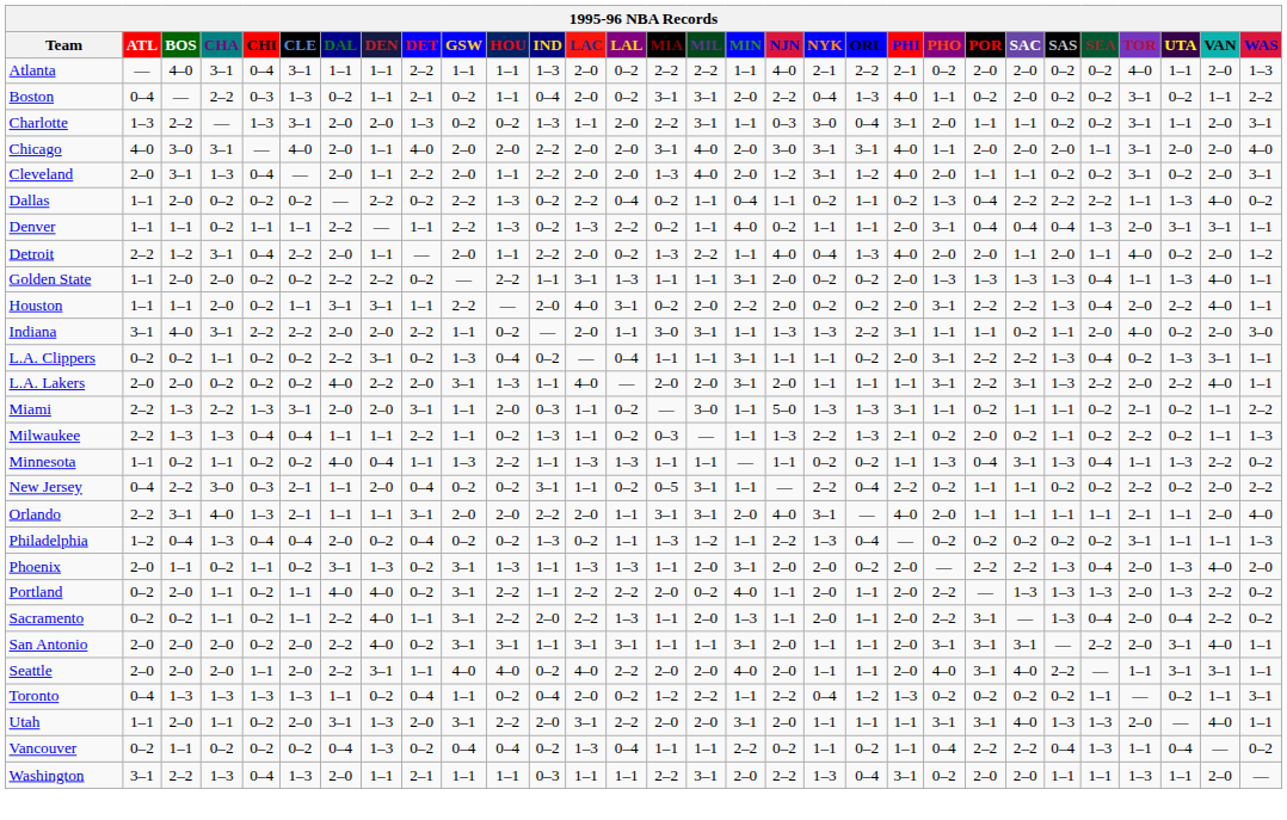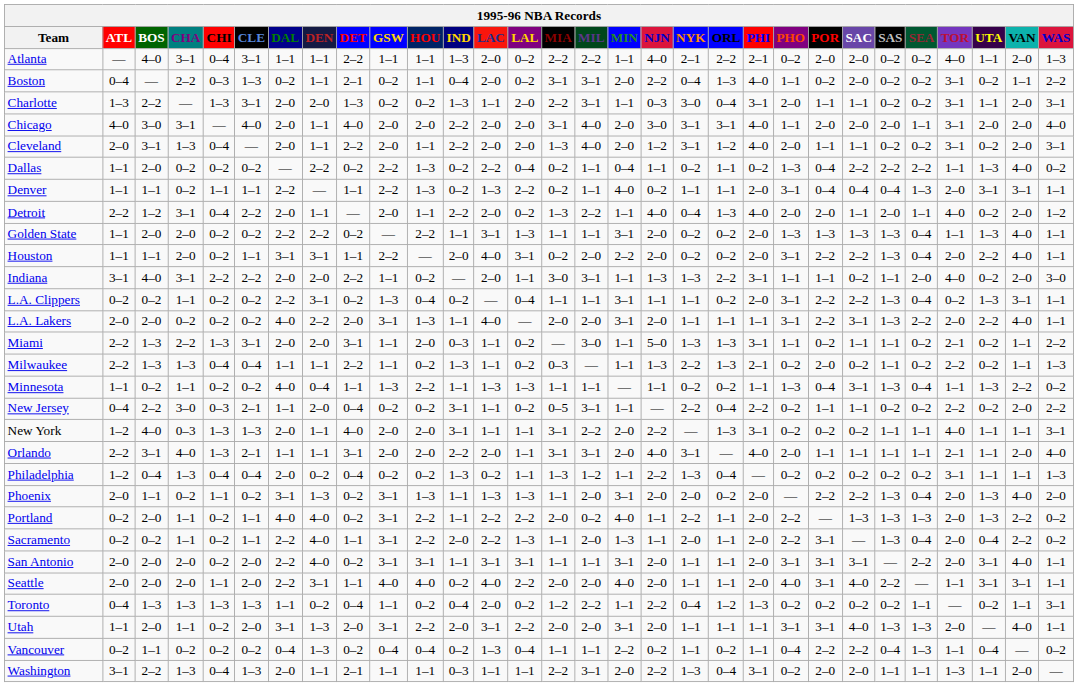 <table class="wikitable" style="font-size:90%; text-align:center;">
 <tr>
 <th colspan=30>1995-96 NBA Records</th>
 </tr>
 <tr>
 <th width=100>Team</th>
 <th style="background:#FF0000;color:#FFFFFF;width=35">ATL</th>
 <th style="background:#006400;color:#FFFFFF;width=35">BOS</th>
 <th style="background:#008080;color:#800080;width=35">CHA</th>
 <th style="background:#FF0000;color:#000000;width=35">CHI</th>
 <th style="background:#000000;color:#5787DC;width=35">CLE</th>
 <th style="background:#00008B;color:#008000;width=35">DAL</th>
 <th style="background:#141A44;color:#BC2224;width=35">DEN</th>
 <th style="background:#0000FF;color:#FF0000;width=35">DET</th>
 <th style="background:#0000FF;color:#FFD700;width=35">GSW</th>
 <th style="background:#002366;color:#FF0000;width=35">HOU</th>
 <th style="background:#000080;color:#FFD700;width=35">IND</th>
 <th style="background:#F9160D;color:#1A2E8B;width=35">LAC</th>
 <th style="background:#800080;color:#FFD700;width=35">LAL</th>
 <th style="background:#000000;color:#8B0000;width=35">MIA</th>
 <th style="background:#00471B;color:#5C378A;width=35">MIL</th>
 <th style="background:#0000FF;color:#228B22;width=35">MIN</th>
 <th style="background:#DC143C;color:#0000CD;width=35">NJN</th>
 <th style="background:#0000FF;color:#FF8C00;width=35">NYK</th>
 <th style="background:#0000FF;color:#000000;width=35">ORL</th>
 <th style="background:#FF0000;color:#0000FF;width=35">PHI</th>
 <th style="background:#800080;color:#FF4500;width=35">PHO</th>
 <th style="background:#000000;color:#FF0000;width=35">POR</th>
 <th style="background:#6846A8;color:#FFFFFF;width=35">SAC</th>
 <th style="background:#000000;color:#C0C0C0;width=35">SAS</th>
 <th style="background:#005831;color:#992634;width=35">SEA</th>
 <th style="background:#7436BF;color:#BE0F34;width=35">TOR</th>
 <th style="background:#36004A;color:#FFFF00;width=35">UTA</th>
 <th style="background:#0CB2AC;color:#000000;width=35">VAN</th>
 <th style="background:#DC143C;color:#0000CD;width=35">WAS</th>
 </tr>
 <tr>
 <td style="text-align:left;"><a href='#'>Atlanta</a></td>
 <td>—</td>
 <td>4–0</td>
 <td>3–1</td>
 <td>0–4</td>
 <td>3–1</td>
 <td>1–1</td>
 <td>1–1</td>
 <td>2–2</td>
 <td>1–1</td>
 <td>1–1</td>
 <td>1–3</td>
 <td>2–0</td>
 <td>0–2</td>
 <td>2–2</td>
 <td>2–2</td>
 <td>1–1</td>
 <td>4–0</td>
 <td>2–1</td>
 <td>2–2</td>
 <td>2–1</td>
 <td>0–2</td>
 <td>2–0</td>
 <td>2–0</td>
 <td>0–2</td>
 <td>0–2</td>
 <td>4–0</td>
 <td>1–1</td>
 <td>2–0</td>
 <td>1–3</td>
 </tr>
 <tr>
 <td style="text-align:left;"><a href='#'>Boston</a></td>
 <td>0–4</td>
 <td>—</td>
 <td>2–2</td>
 <td>0–3</td>
 <td>1–3</td>
 <td>0–2</td>
 <td>1–1</td>
 <td>2–1</td>
 <td>0–2</td>
 <td>1–1</td>
 <td>0–4</td>
 <td>2–0</td>
 <td>0–2</td>
 <td>3–1</td>
 <td>3–1</td>
 <td>2–0</td>
 <td>2–2</td>
 <td>0–4</td>
 <td>1–3</td>
 <td>4–0</td>
 <td>1–1</td>
 <td>0–2</td>
 <td>2–0</td>
 <td>0–2</td>
 <td>0–2</td>
 <td>3–1</td>
 <td>0–2</td>
 <td>1–1</td>
 <td>2–2</td>
 </tr>
 <tr>
 <td style="text-align:left;"><a href='#'>Charlotte</a></td>
 <td>1–3</td>
 <td>2–2</td>
 <td>—</td>
 <td>1–3</td>
 <td>3–1</td>
 <td>2–0</td>
 <td>2–0</td>
 <td>1–3</td>
 <td>0–2</td>
 <td>0–2</td>
 <td>1–3</td>
 <td>1–1</td>
 <td>2–0</td>
 <td>2–2</td>
 <td>3–1</td>
 <td>1–1</td>
 <td>0–3</td>
 <td>3–0</td>
 <td>0–4</td>
 <td>3–1</td>
 <td>2–0</td>
 <td>1–1</td>
 <td>1–1</td>
 <td>0–2</td>
 <td>0–2</td>
 <td>3–1</td>
 <td>1–1</td>
 <td>2–0</td>
 <td>3–1</td>
 </tr>
 <tr>
 <td style="text-align:left;"><a href='#'>Chicago</a></td>
 <td>4–0</td>
 <td>3–0</td>
 <td>3–1</td>
 <td>—</td>
 <td>4–0</td>
 <td>2–0</td>
 <td>1–1</td>
 <td>4–0</td>
 <td>2–0</td>
 <td>2–0</td>
 <td>2–2</td>
 <td>2–0</td>
 <td>2–0</td>
 <td>3–1</td>
 <td>4–0</td>
 <td>2–0</td>
 <td>3–0</td>
 <td>3–1</td>
 <td>3–1</td>
 <td>4–0</td>
 <td>1–1</td>
 <td>2–0</td>
 <td>2–0</td>
 <td>2–0</td>
 <td>1–1</td>
 <td>3–1</td>
 <td>2–0</td>
 <td>2–0</td>
 <td>4–0</td>
 </tr>
 <tr>
 <td style="text-align:left;"><a href='#'>Cleveland</a></td>
 <td>2–0</td>
 <td>3–1</td>
 <td>1–3</td>
 <td>0–4</td>
 <td>—</td>
 <td>2–0</td>
 <td>1–1</td>
 <td>2–2</td>
 <td>2–0</td>
 <td>1–1</td>
 <td>2–2</td>
 <td>2–0</td>
 <td>2–0</td>
 <td>1–3</td>
 <td>4–0</td>
 <td>2–0</td>
 <td>1–2</td>
 <td>3–1</td>
 <td>1–2</td>
 <td>4–0</td>
 <td>2–0</td>
 <td>1–1</td>
 <td>1–1</td>
 <td>0–2</td>
 <td>0–2</td>
 <td>3–1</td>
 <td>0–2</td>
 <td>2–0</td>
 <td>3–1</td>
 </tr>
 <tr>
 <td style="text-align:left;"><a href='#'>Dallas</a></td>
 <td>1–1</td>
 <td>2–0</td>
 <td>0–2</td>
 <td>0–2</td>
 <td>0–2</td>
 <td>—</td>
 <td>2–2</td>
 <td>0–2</td>
 <td>2–2</td>
 <td>1–3</td>
 <td>0–2</td>
 <td>2–2</td>
 <td>0–4</td>
 <td>0–2</td>
 <td>1–1</td>
 <td>0–4</td>
 <td>1–1</td>
 <td>0–2</td>
 <td>1–1</td>
 <td>0–2</td>
 <td>1–3</td>
 <td>0–4</td>
 <td>2–2</td>
 <td>2–2</td>
 <td>2–2</td>
 <td>1–1</td>
 <td>1–3</td>
 <td>4–0</td>
 <td>0–2</td>
 </tr>
 <tr>
 <td style="text-align:left;"><a href='#'>Denver</a></td>
 <td>1–1</td>
 <td>1–1</td>
 <td>0–2</td>
 <td>1–1</td>
 <td>1–1</td>
 <td>2–2</td>
 <td>—</td>
 <td>1–1</td>
 <td>2–2</td>
 <td>1–3</td>
 <td>0–2</td>
 <td>1–3</td>
 <td>2–2</td>
 <td>0–2</td>
 <td>1–1</td>
 <td>4–0</td>
 <td>0–2</td>
 <td>1–1</td>
 <td>1–1</td>
 <td>2–0</td>
 <td>3–1</td>
 <td>0–4</td>
 <td>0–4</td>
 <td>0–4</td>
 <td>1–3</td>
 <td>2–0</td>
 <td>3–1</td>
 <td>3–1</td>
 <td>1–1</td>
 </tr>
 <tr>
 <td style="text-align:left;"><a href='#'>Detroit</a></td>
 <td>2–2</td>
 <td>1–2</td>
 <td>3–1</td>
 <td>0–4</td>
 <td>2–2</td>
 <td>2–0</td>
 <td>1–1</td>
 <td>—</td>
 <td>2–0</td>
 <td>1–1</td>
 <td>2–2</td>
 <td>2–0</td>
 <td>0–2</td>
 <td>1–3</td>
 <td>2–2</td>
 <td>1–1</td>
 <td>4–0</td>
 <td>0–4</td>
 <td>1–3</td>
 <td>4–0</td>
 <td>2–0</td>
 <td>2–0</td>
 <td>1–1</td>
 <td>2–0</td>
 <td>1–1</td>
 <td>4–0</td>
 <td>0–2</td>
 <td>2–0</td>
 <td>1–2</td>
 </tr>
 <tr>
 <td style="text-align:left;"><a href='#'>Golden State</a></td>
 <td>1–1</td>
 <td>2–0</td>
 <td>2–0</td>
 <td>0–2</td>
 <td>0–2</td>
 <td>2–2</td>
 <td>2–2</td>
 <td>0–2</td>
 <td>—</td>
 <td>2–2</td>
 <td>1–1</td>
 <td>3–1</td>
 <td>1–3</td>
 <td>1–1</td>
 <td>1–1</td>
 <td>3–1</td>
 <td>2–0</td>
 <td>0–2</td>
 <td>0–2</td>
 <td>2–0</td>
 <td>1–3</td>
 <td>1–3</td>
 <td>1–3</td>
 <td>1–3</td>
 <td>0–4</td>
 <td>1–1</td>
 <td>1–3</td>
 <td>4–0</td>
 <td>1–1</td>
 </tr>
 <tr>
 <td style="text-align:left;"><a href='#'>Houston</a></td>
 <td>1–1</td>
 <td>1–1</td>
 <td>2–0</td>
 <td>0–2</td>
 <td>1–1</td>
 <td>3–1</td>
 <td>3–1</td>
 <td>1–1</td>
 <td>2–2</td>
 <td>—</td>
 <td>2–0</td>
 <td>4–0</td>
 <td>3–1</td>
 <td>0–2</td>
 <td>2–0</td>
 <td>2–2</td>
 <td>2–0</td>
 <td>0–2</td>
 <td>0–2</td>
 <td>2–0</td>
 <td>3–1</td>
 <td>2–2</td>
 <td>2–2</td>
 <td>1–3</td>
 <td>0–4</td>
 <td>2–0</td>
 <td>2–2</td>
 <td>4–0</td>
 <td>1–1</td>
 </tr>
 <tr>
 <td style="text-align:left;"><a href='#'>Indiana</a></td>
 <td>3–1</td>
 <td>4–0</td>
 <td>3–1</td>
 <td>2–2</td>
 <td>2–2</td>
 <td>2–0</td>
 <td>2–0</td>
 <td>2–2</td>
 <td>1–1</td>
 <td>0–2</td>
 <td>—</td>
 <td>2–0</td>
 <td>1–1</td>
 <td>3–0</td>
 <td>3–1</td>
 <td>1–1</td>
 <td>1–3</td>
 <td>1–3</td>
 <td>2–2</td>
 <td>3–1</td>
 <td>1–1</td>
 <td>1–1</td>
 <td>0–2</td>
 <td>1–1</td>
 <td>2–0</td>
 <td>4–0</td>
 <td>0–2</td>
 <td>2–0</td>
 <td>3–0</td>
 </tr>
 <tr>
 <td style="text-align:left;"><a href='#'>L.A. Clippers</a></td>
 <td>0–2</td>
 <td>0–2</td>
 <td>1–1</td>
 <td>0–2</td>
 <td>0–2</td>
 <td>2–2</td>
 <td>3–1</td>
 <td>0–2</td>
 <td>1–3</td>
 <td>0–4</td>
 <td>0–2</td>
 <td>—</td>
 <td>0–4</td>
 <td>1–1</td>
 <td>1–1</td>
 <td>3–1</td>
 <td>1–1</td>
 <td>1–1</td>
 <td>0–2</td>
 <td>2–0</td>
 <td>3–1</td>
 <td>2–2</td>
 <td>2–2</td>
 <td>1–3</td>
 <td>0–4</td>
 <td>0–2</td>
 <td>1–3</td>
 <td>3–1</td>
 <td>1–1</td>
 </tr>
 <tr>
 <td style="text-align:left;"><a href='#'>L.A. Lakers</a></td>
 <td>2–0</td>
 <td>2–0</td>
 <td>0–2</td>
 <td>0–2</td>
 <td>0–2</td>
 <td>4–0</td>
 <td>2–2</td>
 <td>2–0</td>
 <td>3–1</td>
 <td>1–3</td>
 <td>1–1</td>
 <td>4–0</td>
 <td>—</td>
 <td>2–0</td>
 <td>2–0</td>
 <td>3–1</td>
 <td>2–0</td>
 <td>1–1</td>
 <td>1–1</td>
 <td>1–1</td>
 <td>3–1</td>
 <td>2–2</td>
 <td>3–1</td>
 <td>1–3</td>
 <td>2–2</td>
 <td>2–0</td>
 <td>2–2</td>
 <td>4–0</td>
 <td>1–1</td>
 </tr>
 <tr>
 <td style="text-align:left;"><a href='#'>Miami</a></td>
 <td>2–2</td>
 <td>1–3</td>
 <td>2–2</td>
 <td>1–3</td>
 <td>3–1</td>
 <td>2–0</td>
 <td>2–0</td>
 <td>3–1</td>
 <td>1–1</td>
 <td>2–0</td>
 <td>0–3</td>
 <td>1–1</td>
 <td>0–2</td>
 <td>—</td>
 <td>3–0</td>
 <td>1–1</td>
 <td>5–0</td>
 <td>1–3</td>
 <td>1–3</td>
 <td>3–1</td>
 <td>1–1</td>
 <td>0–2</td>
 <td>1–1</td>
 <td>1–1</td>
 <td>0–2</td>
 <td>2–1</td>
 <td>0–2</td>
 <td>1–1</td>
 <td>2–2</td>
 </tr>
 <tr>
 <td style="text-align:left;"><a href='#'>Milwaukee</a></td>
 <td>2–2</td>
 <td>1–3</td>
 <td>1–3</td>
 <td>0–4</td>
 <td>0–4</td>
 <td>1–1</td>
 <td>1–1</td>
 <td>2–2</td>
 <td>1–1</td>
 <td>0–2</td>
 <td>1–3</td>
 <td>1–1</td>
 <td>0–2</td>
 <td>0–3</td>
 <td>—</td>
 <td>1–1</td>
 <td>1–3</td>
 <td>2–2</td>
 <td>1–3</td>
 <td>2–1</td>
 <td>0–2</td>
 <td>2–0</td>
 <td>0–2</td>
 <td>1–1</td>
 <td>0–2</td>
 <td>2–2</td>
 <td>0–2</td>
 <td>1–1</td>
 <td>1–3</td>
 </tr>
 <tr>
 <td style="text-align:left;"><a href='#'>Minnesota</a></td>
 <td>1–1</td>
 <td>0–2</td>
 <td>1–1</td>
 <td>0–2</td>
 <td>0–2</td>
 <td>4–0</td>
 <td>0–4</td>
 <td>1–1</td>
 <td>1–3</td>
 <td>2–2</td>
 <td>1–1</td>
 <td>1–3</td>
 <td>1–3</td>
 <td>1–1</td>
 <td>1–1</td>
 <td>—</td>
 <td>1–1</td>
 <td>0–2</td>
 <td>0–2</td>
 <td>1–1</td>
 <td>1–3</td>
 <td>0–4</td>
 <td>3–1</td>
 <td>1–3</td>
 <td>0–4</td>
 <td>1–1</td>
 <td>1–3</td>
 <td>2–2</td>
 <td>0–2</td>
 </tr>
 <tr>
 <td style="text-align:left;"><a href='#'>New Jersey</a></td>
 <td>0–4</td>
 <td>2–2</td>
 <td>3–0</td>
 <td>0–3</td>
 <td>2–1</td>
 <td>1–1</td>
 <td>2–0</td>
 <td>0–4</td>
 <td>0–2</td>
 <td>0–2</td>
 <td>3–1</td>
 <td>1–1</td>
 <td>0–2</td>
 <td>0–5</td>
 <td>3–1</td>
 <td>1–1</td>
 <td>—</td>
 <td>2–2</td>
 <td>0–4</td>
 <td>2–2</td>
 <td>0–2</td>
 <td>1–1</td>
 <td>1–1</td>
 <td>0–2</td>
 <td>0–2</td>
 <td>2–2</td>
 <td>0–2</td>
 <td>2–0</td>
 <td>2–2</td>
 </tr>
 <tr>
+<td style="text-align:left;">New York</td>
+<td>1–2</td>
+<td>4–0</td>
+<td>0–3</td>
+<td>1–3</td>
+<td>1–3</td>
+<td>2–0</td>
+<td>1–1</td>
+<td>4–0</td>
+<td>2–0</td>
+<td>2–0</td>
+<td>3–1</td>
+<td>1–1</td>
+<td>1–1</td>
+<td>3–1</td>
+<td>2–2</td>
+<td>2–0</td>
+<td>2–2</td>
+<td>—</td>
+<td>1–3</td>
+<td>3–1</td>
+<td>0–2</td>
+<td>0–2</td>
+<td>0–2</td>
+<td>1–1</td>
+<td>1–1</td>
+<td>4–0</td>
+<td>1–1</td>
+<td>1–1</td>
+<td>3–1</td>
+</tr>
+<tr>
 <td style="text-align:left;"><a href='#'>Orlando</a></td>
 <td>2–2</td>
 <td>3–1</td>
 <td>4–0</td>
 <td>1–3</td>
 <td>2–1</td>
 <td>1–1</td>
 <td>1–1</td>
 <td>3–1</td>
 <td>2–0</td>
 <td>2–0</td>
 <td>2–2</td>
 <td>2–0</td>
 <td>1–1</td>
 <td>3–1</td>
 <td>3–1</td>
 <td>2–0</td>
 <td>4–0</td>
 <td>3–1</td>
 <td>—</td>
 <td>4–0</td>
 <td>2–0</td>
 <td>1–1</td>
 <td>1–1</td>
 <td>1–1</td>
 <td>1–1</td>
 <td>2–1</td>
 <td>1–1</td>
 <td>2–0</td>
 <td>4–0</td>
 </tr>
 <tr>
 <td style="text-align:left;"><a href='#'>Philadelphia</a></td>
 <td>1–2</td>
 <td>0–4</td>
 <td>1–3</td>
 <td>0–4</td>
 <td>0–4</td>
 <td>2–0</td>
 <td>0–2</td>
 <td>0–4</td>
 <td>0–2</td>
 <td>0–2</td>
 <td>1–3</td>
 <td>0–2</td>
 <td>1–1</td>
 <td>1–3</td>
 <td>1–2</td>
 <td>1–1</td>
 <td>2–2</td>
 <td>1–3</td>
 <td>0–4</td>
 <td>—</td>
 <td>0–2</td>
 <td>0–2</td>
 <td>0–2</td>
 <td>0–2</td>
 <td>0–2</td>
 <td>3–1</td>
 <td>1–1</td>
 <td>1–1</td>
 <td>1–3</td>
 </tr>
 <tr>
 <td style="text-align:left;"><a href='#'>Phoenix</a></td>
 <td>2–0</td>
 <td>1–1</td>
 <td>0–2</td>
 <td>1–1</td>
 <td>0–2</td>
 <td>3–1</td>
 <td>1–3</td>
 <td>0–2</td>
 <td>3–1</td>
 <td>1–3</td>
 <td>1–1</td>
 <td>1–3</td>
 <td>1–3</td>
 <td>1–1</td>
 <td>2–0</td>
 <td>3–1</td>
 <td>2–0</td>
 <td>2–0</td>
 <td>0–2</td>
 <td>2–0</td>
 <td>—</td>
 <td>2–2</td>
 <td>2–2</td>
 <td>1–3</td>
 <td>0–4</td>
 <td>2–0</td>
 <td>1–3</td>
 <td>4–0</td>
 <td>2–0</td>
 </tr>
 <tr>
 <td style="text-align:left;"><a href='#'>Portland</a></td>
 <td>0–2</td>
 <td>2–0</td>
 <td>1–1</td>
 <td>0–2</td>
 <td>1–1</td>
 <td>4–0</td>
 <td>4–0</td>
 <td>0–2</td>
 <td>3–1</td>
 <td>2–2</td>
 <td>1–1</td>
 <td>2–2</td>
 <td>2–2</td>
 <td>2–0</td>
 <td>0–2</td>
 <td>4–0</td>
 <td>1–1</td>
-<td>2–0</td>
+<td>2–2</td>
 <td>1–1</td>
 <td>2–0</td>
 <td>2–2</td>
 <td>—</td>
 <td>1–3</td>
 <td>1–3</td>
 <td>1–3</td>
 <td>2–0</td>
 <td>1–3</td>
 <td>2–2</td>
 <td>0–2</td>
 </tr>
 <tr>
 <td style="text-align:left;"><a href='#'>Sacramento</a></td>
 <td>0–2</td>
 <td>0–2</td>
 <td>1–1</td>
 <td>0–2</td>
 <td>1–1</td>
 <td>2–2</td>
 <td>4–0</td>
 <td>1–1</td>
 <td>3–1</td>
 <td>2–2</td>
 <td>2–0</td>
 <td>2–2</td>
 <td>1–3</td>
 <td>1–1</td>
 <td>2–0</td>
 <td>1–3</td>
 <td>1–1</td>
 <td>2–0</td>
 <td>1–1</td>
 <td>2–0</td>
 <td>2–2</td>
 <td>3–1</td>
 <td>—</td>
 <td>1–3</td>
 <td>0–4</td>
 <td>2–0</td>
 <td>0–4</td>
 <td>2–2</td>
 <td>0–2</td>
 </tr>
 <tr>
 <td style="text-align:left;"><a href='#'>San Antonio</a></td>
 <td>2–0</td>
 <td>2–0</td>
 <td>2–0</td>
 <td>0–2</td>
 <td>2–0</td>
 <td>2–2</td>
 <td>4–0</td>
 <td>0–2</td>
 <td>3–1</td>
 <td>3–1</td>
 <td>1–1</td>
 <td>3–1</td>
 <td>3–1</td>
 <td>1–1</td>
 <td>1–1</td>
 <td>3–1</td>
 <td>2–0</td>
 <td>1–1</td>
 <td>1–1</td>
 <td>2–0</td>
 <td>3–1</td>
 <td>3–1</td>
 <td>3–1</td>
 <td>—</td>
 <td>2–2</td>
 <td>2–0</td>
 <td>3–1</td>
 <td>4–0</td>
 <td>1–1</td>
 </tr>
 <tr>
 <td style="text-align:left;"><a href='#'>Seattle</a></td>
 <td>2–0</td>
 <td>2–0</td>
 <td>2–0</td>
 <td>1–1</td>
 <td>2–0</td>
 <td>2–2</td>
 <td>3–1</td>
 <td>1–1</td>
 <td>4–0</td>
 <td>4–0</td>
 <td>0–2</td>
 <td>4–0</td>
 <td>2–2</td>
 <td>2–0</td>
 <td>2–0</td>
 <td>4–0</td>
 <td>2–0</td>
 <td>1–1</td>
 <td>1–1</td>
 <td>2–0</td>
 <td>4–0</td>
 <td>3–1</td>
 <td>4–0</td>
 <td>2–2</td>
 <td>—</td>
 <td>1–1</td>
 <td>3–1</td>
 <td>3–1</td>
 <td>1–1</td>
 </tr>
 <tr>
 <td style="text-align:left;"><a href='#'>Toronto</a></td>
 <td>0–4</td>
 <td>1–3</td>
 <td>1–3</td>
 <td>1–3</td>
 <td>1–3</td>
 <td>1–1</td>
 <td>0–2</td>
 <td>0–4</td>
 <td>1–1</td>
 <td>0–2</td>
 <td>0–4</td>
 <td>2–0</td>
 <td>0–2</td>
 <td>1–2</td>
 <td>2–2</td>
 <td>1–1</td>
 <td>2–2</td>
 <td>0–4</td>
 <td>1–2</td>
 <td>1–3</td>
 <td>0–2</td>
 <td>0–2</td>
 <td>0–2</td>
 <td>0–2</td>
 <td>1–1</td>
 <td>—</td>
 <td>0–2</td>
 <td>1–1</td>
 <td>3–1</td>
 </tr>
 <tr>
 <td style="text-align:left;"><a href='#'>Utah</a></td>
 <td>1–1</td>
 <td>2–0</td>
 <td>1–1</td>
 <td>0–2</td>
 <td>2–0</td>
 <td>3–1</td>
 <td>1–3</td>
 <td>2–0</td>
 <td>3–1</td>
 <td>2–2</td>
 <td>2–0</td>
 <td>3–1</td>
 <td>2–2</td>
 <td>2–0</td>
 <td>2–0</td>
 <td>3–1</td>
 <td>2–0</td>
 <td>1–1</td>
 <td>1–1</td>
 <td>1–1</td>
 <td>3–1</td>
 <td>3–1</td>
 <td>4–0</td>
 <td>1–3</td>
 <td>1–3</td>
 <td>2–0</td>
 <td>—</td>
 <td>4–0</td>
 <td>1–1</td>
 </tr>
 <tr>
 <td style="text-align:left;"><a href='#'>Vancouver</a></td>
 <td>0–2</td>
 <td>1–1</td>
 <td>0–2</td>
 <td>0–2</td>
 <td>0–2</td>
 <td>0–4</td>
 <td>1–3</td>
 <td>0–2</td>
 <td>0–4</td>
 <td>0–4</td>
 <td>0–2</td>
 <td>1–3</td>
 <td>0–4</td>
 <td>1–1</td>
 <td>1–1</td>
 <td>2–2</td>
 <td>0–2</td>
 <td>1–1</td>
 <td>0–2</td>
 <td>1–1</td>
 <td>0–4</td>
 <td>2–2</td>
 <td>2–2</td>
 <td>0–4</td>
 <td>1–3</td>
 <td>1–1</td>
 <td>0–4</td>
 <td>—</td>
 <td>0–2</td>
 </tr>
 <tr>
 <td style="text-align:left;"><a href='#'>Washington</a></td>
 <td>3–1</td>
 <td>2–2</td>
 <td>1–3</td>
 <td>0–4</td>
 <td>1–3</td>
 <td>2–0</td>
 <td>1–1</td>
 <td>2–1</td>
 <td>1–1</td>
 <td>1–1</td>
 <td>0–3</td>
 <td>1–1</td>
 <td>1–1</td>
 <td>2–2</td>
 <td>3–1</td>
 <td>2–0</td>
 <td>2–2</td>
 <td>1–3</td>
 <td>0–4</td>
 <td>3–1</td>
 <td>0–2</td>
 <td>2–0</td>
 <td>2–0</td>
 <td>1–1</td>
 <td>1–1</td>
 <td>1–3</td>
 <td>1–1</td>
 <td>2–0</td>
 <td>—</td>
 </tr>
 </table>
